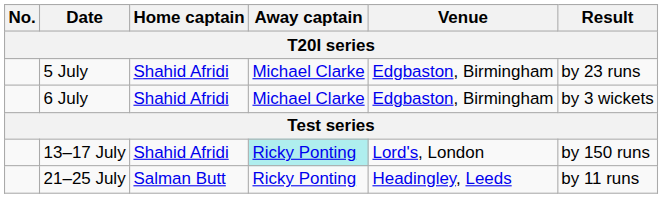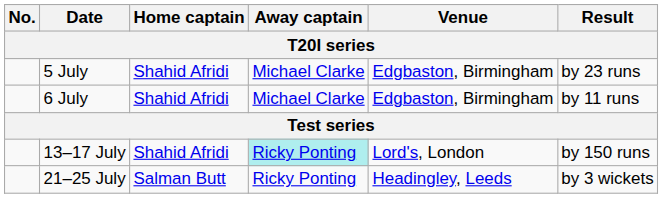 <table class="wikitable">
 <tr>
 <th>No.</th>
 <th>Date</th>
 <th>Home captain</th>
 <th>Away captain</th>
 <th>Venue</th>
 <th>Result</th>
 </tr>
 <tr>
 <th colspan="9">T20I series</th>
 </tr>
 <tr>
 <td></td>
 <td>5 July</td>
 <td><a href='#'>Shahid Afridi</a></td>
 <td><a href='#'>Michael Clarke</a></td>
 <td><a href='#'>Edgbaston</a>, Birmingham</td>
 <td> by 23 runs</td>
 </tr>
 <tr>
 <td></td>
 <td>6 July</td>
 <td><a href='#'>Shahid Afridi</a></td>
 <td><a href='#'>Michael Clarke</a></td>
 <td><a href='#'>Edgbaston</a>, Birmingham</td>
-<td> by 3 wickets</td>
+<td> by 11 runs</td>
 </tr>
 <tr>
 <th colspan="9">Test series</th>
 </tr>
 <tr>
 <td></td>
 <td>13–17 July</td>
 <td><a href='#'>Shahid Afridi</a></td>
 <td style="background: paleturquoise;"><a href='#'>Ricky Ponting</a></td>
 <td><a href='#'>Lord's</a>, London</td>
 <td> by 150 runs</td>
 </tr>
 <tr>
 <td></td>
 <td>21–25 July</td>
 <td><a href='#'>Salman Butt</a></td>
 <td><a href='#'>Ricky Ponting</a></td>
 <td><a href='#'>Headingley</a>, <a href='#'>Leeds</a></td>
-<td> by 11 runs</td>
+<td> by 3 wickets</td>
 </tr>
 </table>
